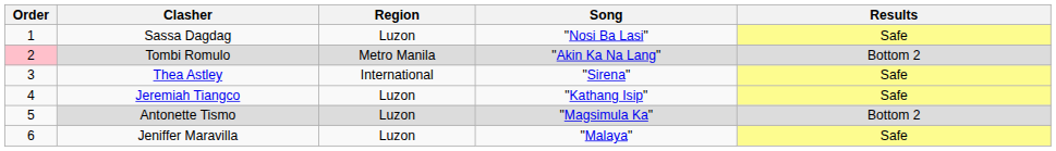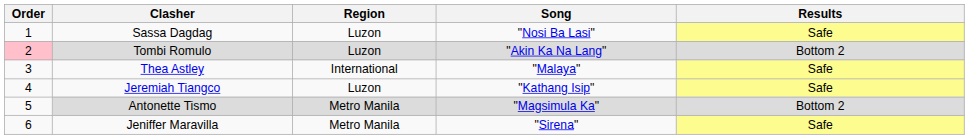 <table class="wikitable" style="text-align:center; line-height:17px; width:100%;">
 <tr>
 <th width="5%">Order</th>
 <th width="25%">Clasher</th>
 <th>Region</th>
 <th width="25%">Song</th>
 <th width="30%">Results</th>
 </tr>
 <tr>
 <td>1</td>
 <td>Sassa Dagdag</td>
 <td>Luzon</td>
 <td>"<a href='#'>Nosi Ba Lasi</a>"</td>
 <td style="background:#fdfc8f;">Safe</td>
 </tr>
 <tr>
 <td style="background: pink;">2</td>
 <td style="background:#DCDCDC;">Tombi Romulo</td>
-<td style="background:#DCDCDC;">Metro Manila</td>
+<td style="background:#DCDCDC;">Luzon</td>
 <td style="background:#DCDCDC;">"<a href='#'>Akin Ka Na Lang</a>"</td>
 <td style="background:#DCDCDC;">Bottom 2</td>
 </tr>
 <tr>
 <td>3</td>
 <td><a href='#'>Thea Astley</a></td>
 <td>International</td>
-<td>"<a href='#'>Sirena</a>"</td>
+<td>"<a href='#'>Malaya</a>"</td>
 <td style="background:#fdfc8f;">Safe</td>
 </tr>
 <tr>
 <td>4</td>
 <td><a href='#'>Jeremiah Tiangco</a></td>
 <td>Luzon</td>
 <td>"<a href='#'>Kathang Isip</a>"</td>
 <td style="background:#fdfc8f;">Safe</td>
 </tr>
 <tr>
 <td>5</td>
 <td style="background:#DCDCDC;">Antonette Tismo</td>
-<td style="background:#DCDCDC;">Luzon</td>
+<td style="background:#DCDCDC;">Metro Manila</td>
 <td style="background:#DCDCDC;">"<a href='#'>Magsimula Ka</a>"</td>
 <td style="background:#DCDCDC;">Bottom 2</td>
 </tr>
 <tr>
 <td>6</td>
 <td>Jeniffer Maravilla</td>
-<td>Luzon</td>
-<td>"<a href='#'>Malaya</a>"</td>
+<td>Metro Manila</td>
+<td>"<a href='#'>Sirena</a>"</td>
 <td style="background:#fdfc8f;">Safe</td>
 </tr>
 </table>
